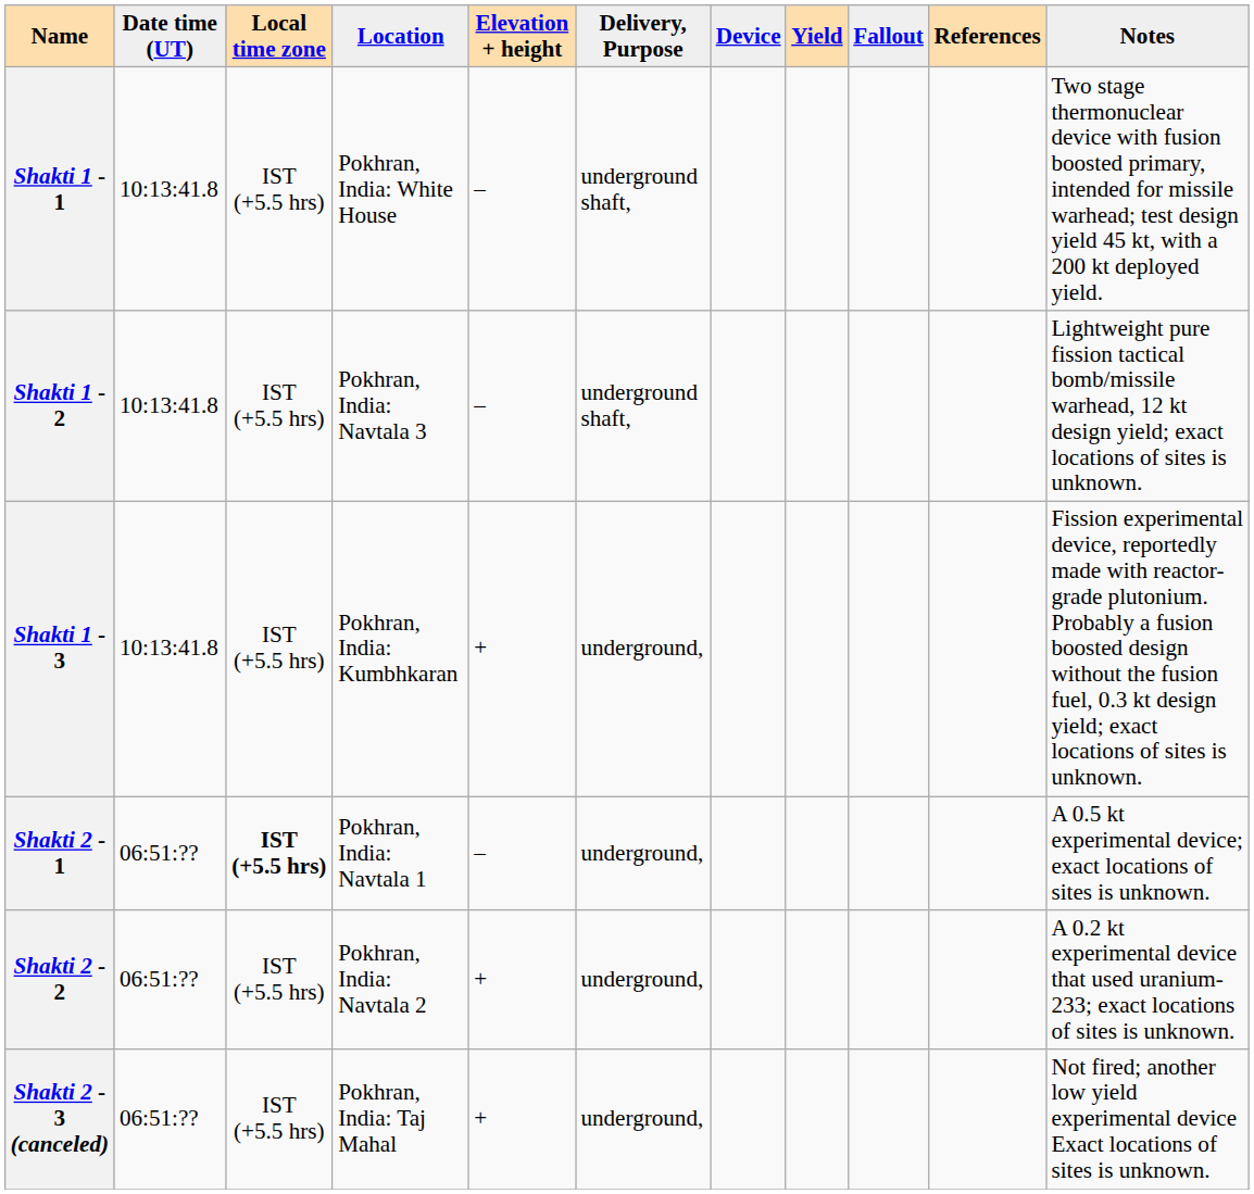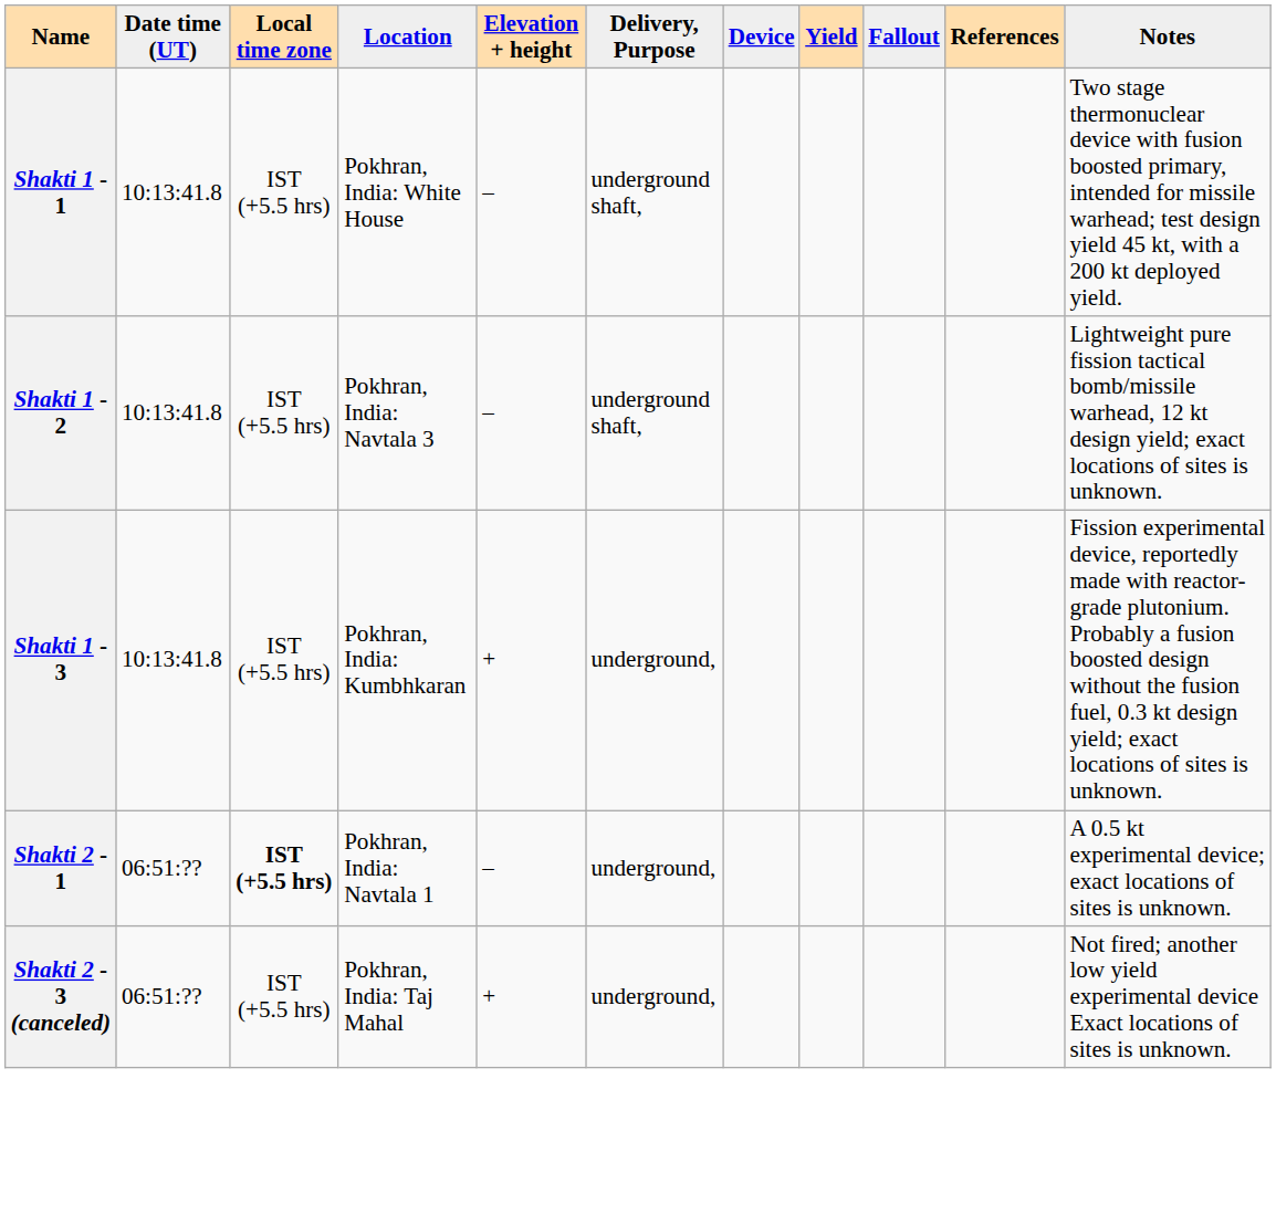 <table class="wikitable sortable">
 <tr>
 <th style="background:#ffdead;">Name </th>
 <th style="background:#efefef;">Date time (<a href='#'>UT</a>)</th>
 <th style="background:#ffdead;">Local <a href='#'>time zone</a></th>
 <th style="background:#efefef;"><a href='#'>Location</a></th>
 <th style="background:#ffdead;"><a href='#'>Elevation</a> + height </th>
 <th style="background:#efefef;">Delivery, <br>Purpose </th>
 <th style="background:#efefef;"><a href='#'>Device</a></th>
 <th style="background:#ffdead;"><a href='#'>Yield</a></th>
 <th style="background:#efefef;" class="unsortable"><a href='#'>Fallout</a></th>
 <th style="background:#ffdead;" class="unsortable">References</th>
 <th style="background:#efefef;" class="unsortable">Notes</th>
 </tr>
 <tr>
 <th><em><a href='#'>Shakti 1</a></em> - 1</th>
 <td> 10:13:41.8</td>
 <td style="text-align:center;">IST<br>(+5.5 hrs)</td>
 <td>Pokhran, India: White House </td>
 <td> – </td>
 <td>underground shaft,</td>
 <td></td>
 <td style="text-align:center;"></td>
 <td></td>
 <td></td>
 <td>Two stage thermonuclear device with fusion boosted primary, intended for missile warhead; test design yield 45 kt, with a 200 kt deployed yield.</td>
 </tr>
 <tr>
 <th><em><a href='#'>Shakti 1</a></em> - 2</th>
 <td> 10:13:41.8</td>
 <td style="text-align:center;">IST<br>(+5.5 hrs)</td>
 <td>Pokhran, India: Navtala 3 </td>
 <td> – </td>
 <td>underground shaft,</td>
 <td></td>
 <td style="text-align:center;"></td>
 <td></td>
 <td></td>
 <td>Lightweight pure fission tactical bomb/missile warhead, 12 kt design yield; exact locations of sites is unknown.</td>
 </tr>
 <tr>
 <th><em><a href='#'>Shakti 1</a></em> - 3</th>
 <td> 10:13:41.8</td>
 <td style="text-align:center;">IST<br>(+5.5 hrs)</td>
 <td>Pokhran, India: Kumbhkaran </td>
 <td> +</td>
 <td>underground,</td>
 <td></td>
 <td style="text-align:center;"></td>
 <td></td>
 <td></td>
 <td>Fission experimental device, reportedly made with reactor-grade plutonium. Probably a fusion boosted design without the fusion fuel, 0.3 kt design yield; exact locations of sites is unknown.</td>
 </tr>
 <tr>
 <th><em><a href='#'>Shakti 2</a></em> - 1</th>
 <td> 06:51:??</td>
 <td style="text-align:center;"><strong>IST<br>(+5.5 hrs)</strong></td>
 <td>Pokhran, India: Navtala 1 </td>
 <td> – </td>
 <td>underground,</td>
 <td></td>
 <td style="text-align:center;"></td>
 <td></td>
 <td></td>
 <td>A 0.5 kt experimental device; exact locations of sites is unknown.</td>
 </tr>
 <tr>
-<th><em><a href='#'>Shakti 2</a></em> - 2</th>
-<td> 06:51:??</td>
-<td style="text-align:center;">IST<br>(+5.5 hrs)</td>
-<td>Pokhran, India: Navtala 2 </td>
-<td> +</td>
-<td>underground,</td>
-<td></td>
-<td style="text-align:center;"></td>
-<td></td>
-<td></td>
-<td>A 0.2 kt experimental device that used uranium-233; exact locations of sites is unknown.</td>
-</tr>
-<tr>
 <th><em><a href='#'>Shakti 2</a></em> - 3<br><em>(canceled)</em></th>
 <td> 06:51:??</td>
 <td style="text-align:center;">IST<br>(+5.5 hrs)</td>
 <td>Pokhran, India: Taj Mahal </td>
 <td> +</td>
 <td>underground,</td>
 <td></td>
 <td style="text-align:center;"></td>
 <td></td>
 <td></td>
 <td>Not fired; another low yield experimental device Exact locations of sites is unknown.</td>
 </tr>
 </table>
